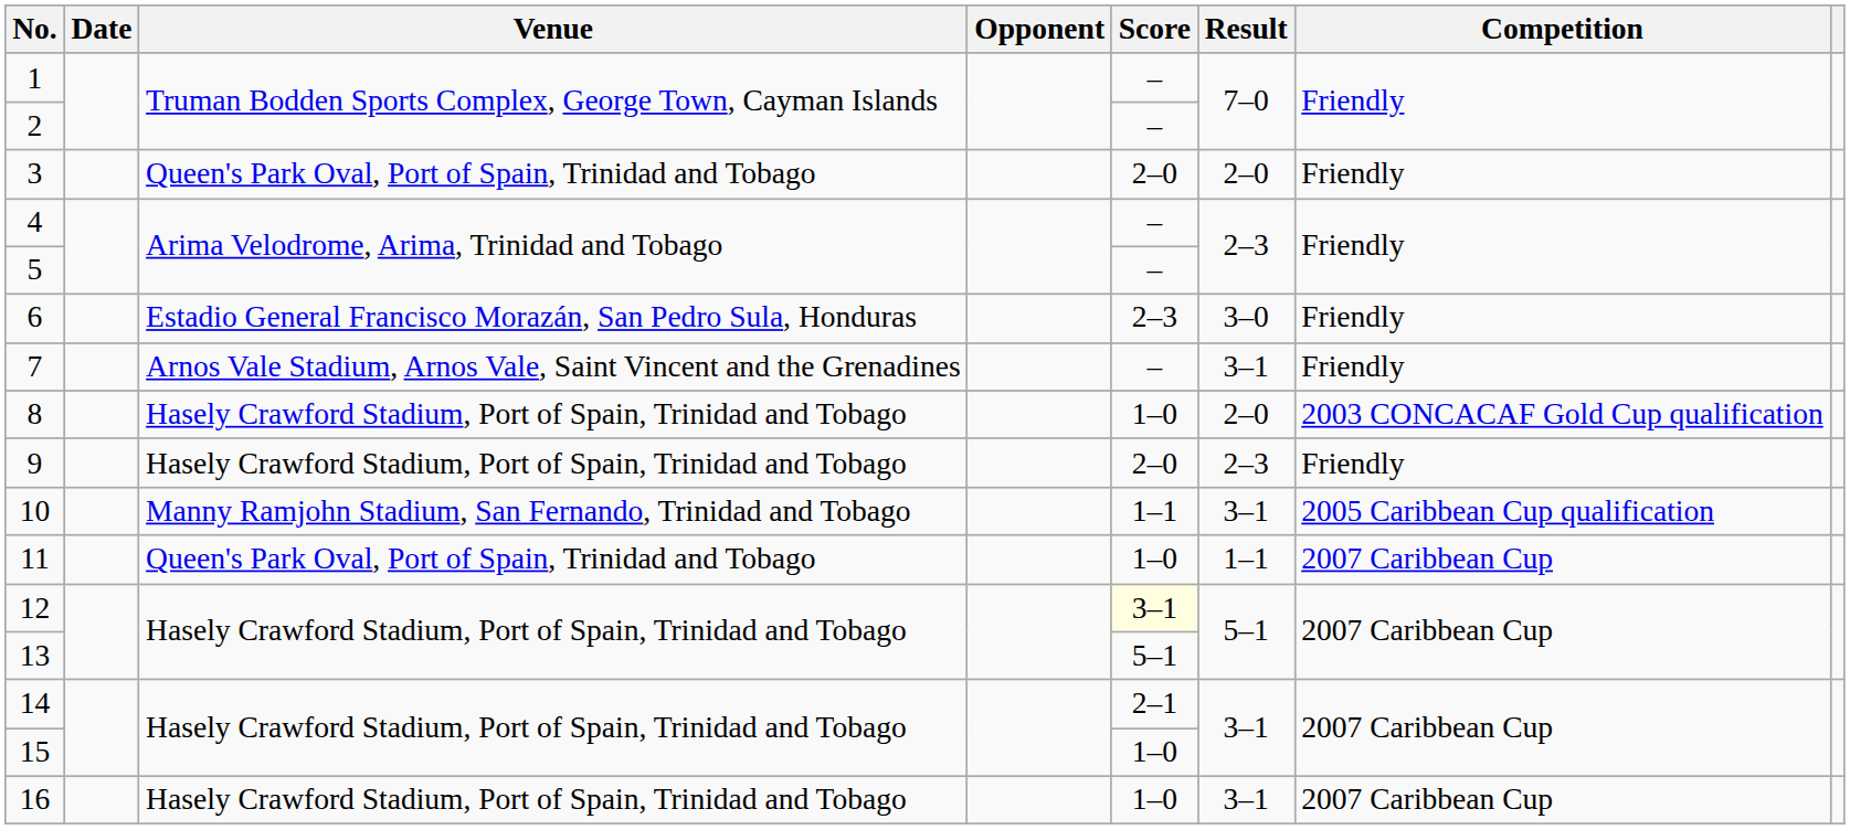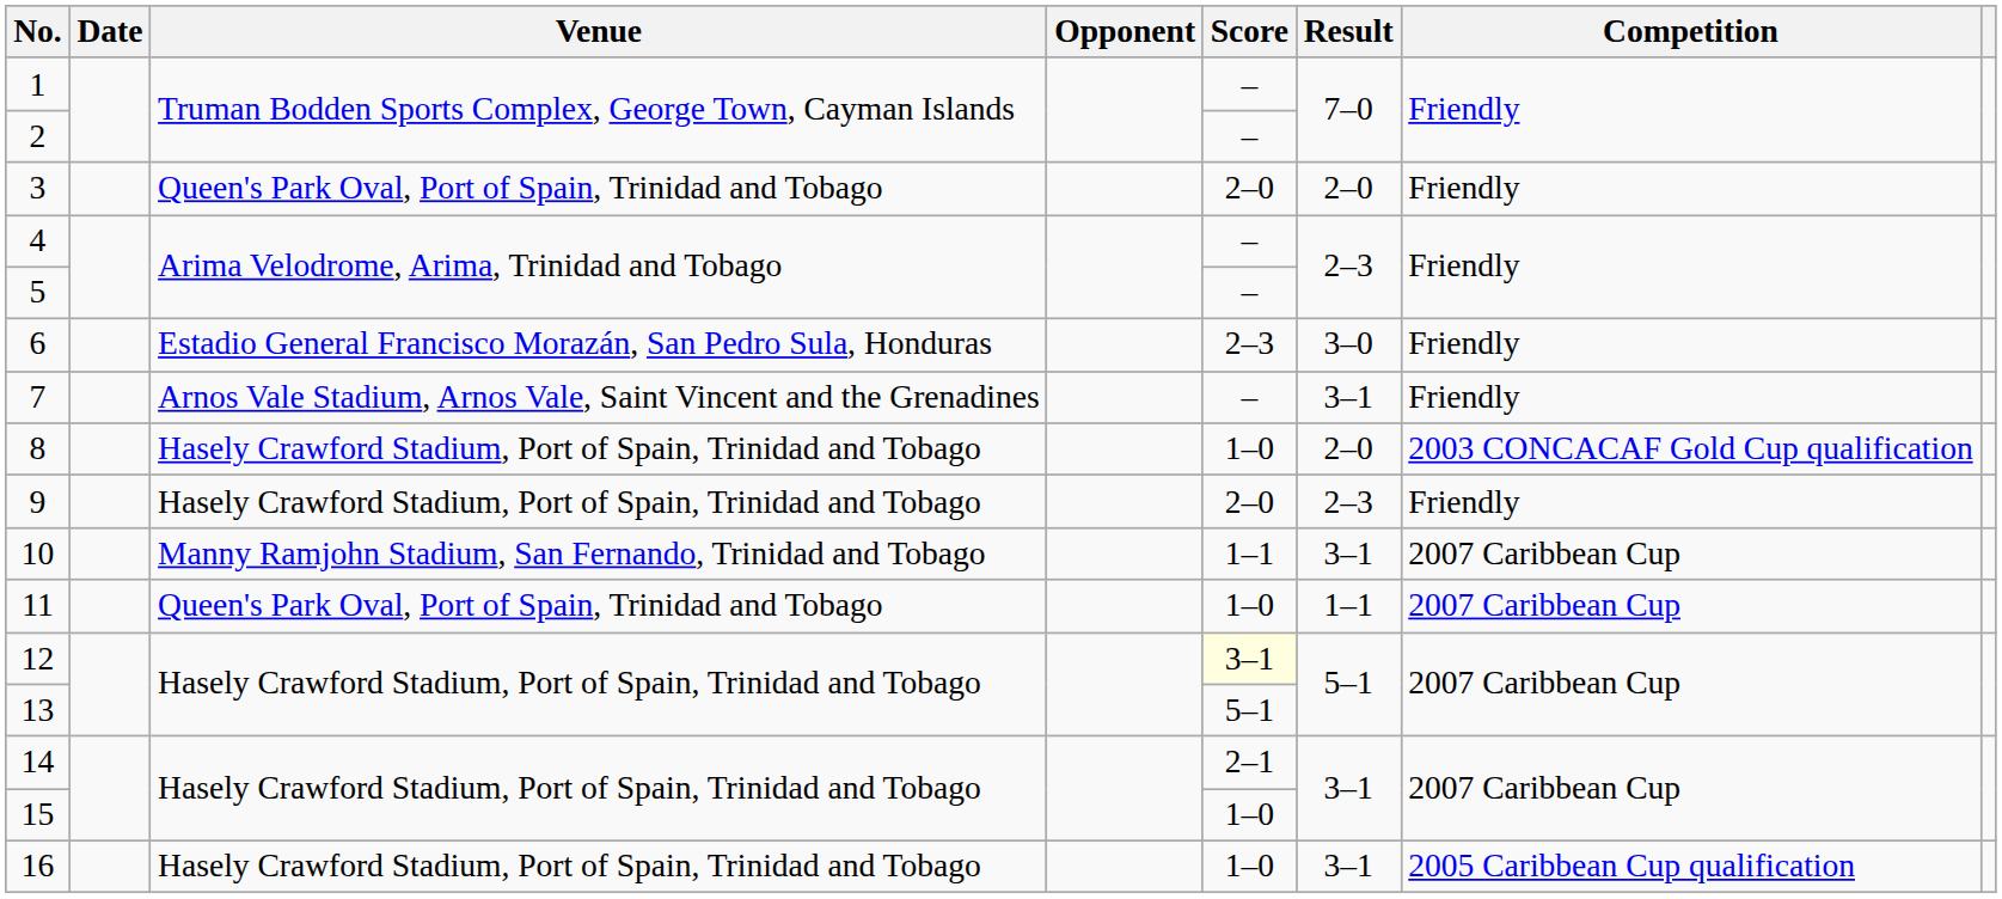 <table class="wikitable sortable">
 <tr>
 <th scope="col">No.</th>
 <th scope="col">Date</th>
 <th scope="col">Venue</th>
 <th scope="col">Opponent</th>
 <th scope="col">Score</th>
 <th scope="col">Result</th>
 <th scope="col">Competition</th>
 <th scope="col" class="unsortable"></th>
 </tr>
 <tr>
 <td style="text-align:center">1</td>
 <td rowspan="2"></td>
 <td rowspan="2"><a href='#'>Truman Bodden Sports Complex</a>, <a href='#'>George Town</a>, Cayman Islands</td>
 <td rowspan="2"></td>
 <td style="text-align:center">–</td>
 <td rowspan="2" style="text-align:center">7–0</td>
 <td rowspan="2"><a href='#'>Friendly</a></td>
 <td rowspan="2"></td>
 </tr>
 <tr>
 <td style="text-align:center">2</td>
 <td style="text-align:center">–</td>
 </tr>
 <tr>
 <td style="text-align:center">3</td>
 <td></td>
 <td><a href='#'>Queen's Park Oval</a>, <a href='#'>Port of Spain</a>, Trinidad and Tobago</td>
 <td></td>
 <td style="text-align:center">2–0</td>
 <td style="text-align:center">2–0</td>
 <td>Friendly</td>
 <td></td>
 </tr>
 <tr>
 <td style="text-align:center">4</td>
 <td rowspan="2"></td>
 <td rowspan="2"><a href='#'>Arima Velodrome</a>, <a href='#'>Arima</a>, Trinidad and Tobago</td>
 <td rowspan="2"></td>
 <td style="text-align:center">–</td>
 <td rowspan="2" style="text-align:center">2–3</td>
 <td rowspan="2">Friendly</td>
 <td rowspan="2"></td>
 </tr>
 <tr>
 <td style="text-align:center">5</td>
 <td style="text-align:center">–</td>
 </tr>
 <tr>
 <td style="text-align:center">6</td>
 <td></td>
 <td><a href='#'>Estadio General Francisco Morazán</a>, <a href='#'>San Pedro Sula</a>, Honduras</td>
 <td></td>
 <td style="text-align:center">2–3</td>
 <td style="text-align:center">3–0</td>
 <td>Friendly</td>
 <td></td>
 </tr>
 <tr>
 <td style="text-align:center">7</td>
 <td></td>
 <td><a href='#'>Arnos Vale Stadium</a>, <a href='#'>Arnos Vale</a>, Saint Vincent and the Grenadines</td>
 <td></td>
 <td style="text-align:center">–</td>
 <td style="text-align:center">3–1</td>
 <td>Friendly</td>
 <td></td>
 </tr>
 <tr>
 <td style="text-align:center">8</td>
 <td></td>
 <td><a href='#'>Hasely Crawford Stadium</a>, Port of Spain, Trinidad and Tobago</td>
 <td></td>
 <td style="text-align:center">1–0</td>
 <td style="text-align:center">2–0</td>
 <td><a href='#'>2003 CONCACAF Gold Cup qualification</a></td>
 <td></td>
 </tr>
 <tr>
 <td style="text-align:center">9</td>
 <td></td>
 <td>Hasely Crawford Stadium, Port of Spain, Trinidad and Tobago</td>
 <td></td>
 <td style="text-align:center">2–0</td>
 <td style="text-align:center">2–3</td>
 <td>Friendly</td>
 <td></td>
 </tr>
 <tr>
 <td style="text-align:center">10</td>
 <td></td>
 <td><a href='#'>Manny Ramjohn Stadium</a>, <a href='#'>San Fernando</a>, Trinidad and Tobago</td>
 <td></td>
 <td style="text-align:center">1–1</td>
 <td style="text-align:center">3–1</td>
-<td><a href='#'>2005 Caribbean Cup qualification</a></td>
+<td>2007 Caribbean Cup</td>
 <td></td>
 </tr>
 <tr>
 <td style="text-align:center">11</td>
 <td></td>
 <td><a href='#'>Queen's Park Oval</a>, <a href='#'>Port of Spain</a>, Trinidad and Tobago</td>
 <td></td>
 <td style="text-align:center">1–0</td>
 <td style="text-align:center">1–1</td>
 <td><a href='#'>2007 Caribbean Cup</a></td>
 <td></td>
 </tr>
 <tr>
 <td style="text-align:center">12</td>
 <td rowspan="2"></td>
 <td rowspan="2">Hasely Crawford Stadium, Port of Spain, Trinidad and Tobago</td>
 <td rowspan="2"></td>
 <td style="background: lightyellow; text-align:center">3–1</td>
 <td rowspan="2" style="text-align:center">5–1</td>
 <td rowspan="2">2007 Caribbean Cup</td>
 <td rowspan="2"></td>
 </tr>
 <tr>
 <td style="text-align:center">13</td>
 <td style="text-align:center">5–1</td>
 </tr>
 <tr>
 <td style="text-align:center">14</td>
 <td rowspan="2"></td>
 <td rowspan="2">Hasely Crawford Stadium, Port of Spain, Trinidad and Tobago</td>
 <td rowspan="2"></td>
 <td style="text-align:center">2–1</td>
 <td rowspan="2" style="text-align:center">3–1</td>
 <td rowspan="2">2007 Caribbean Cup</td>
 <td rowspan="2"></td>
 </tr>
 <tr>
 <td style="text-align:center">15</td>
 <td style="text-align:center">1–0</td>
 </tr>
 <tr ttrt>
 <td style="text-align:center">16</td>
 <td></td>
 <td>Hasely Crawford Stadium, Port of Spain, Trinidad and Tobago</td>
 <td></td>
 <td style="text-align:center">1–0</td>
 <td style="text-align:center">3–1</td>
-<td>2007 Caribbean Cup</td>
+<td><a href='#'>2005 Caribbean Cup qualification</a></td>
 <td></td>
 </tr>
 </table>
